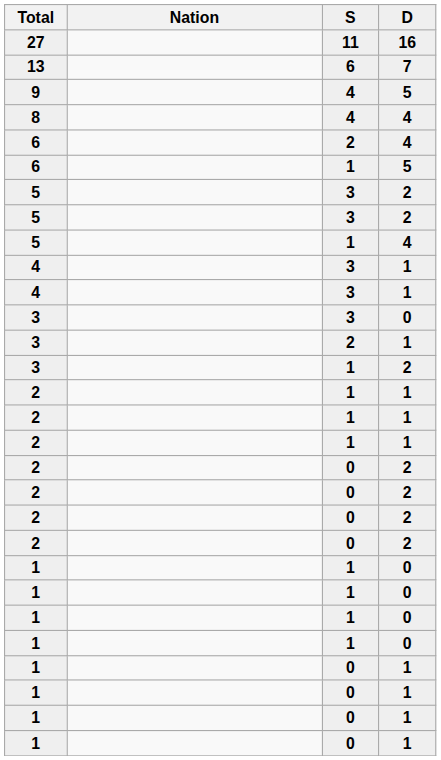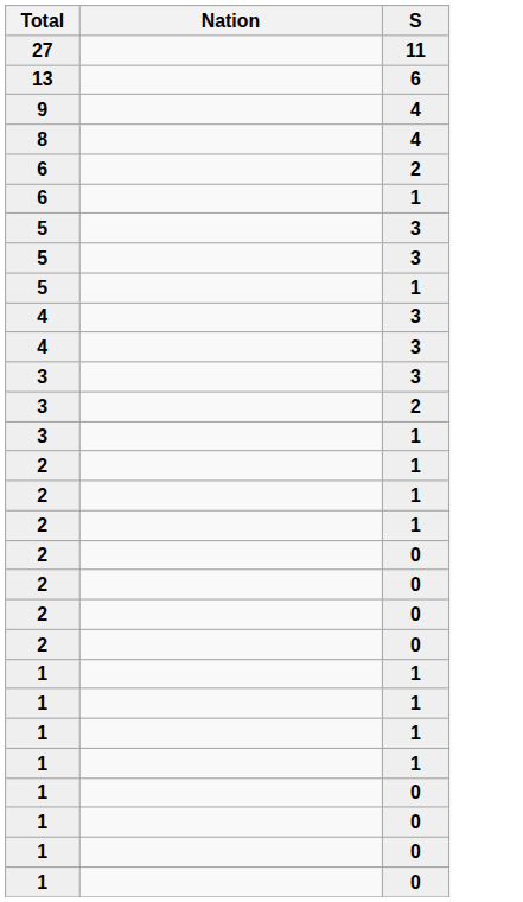 <table class="wikitable" style="font-size:90%;">
 <tr>
 <th width=50>Total</th>
 <th width=225>Nation</th>
 <th width=45 style="background:#efefef"> S </th>
-<th width=45 style="background:#efefef"> D </th>
 </tr>
 <tr align=center>
 <td bgcolor=#efefef><strong>27</strong></td>
 <td align=left></td>
 <td bgcolor=#efefef><strong>11</strong></td>
-<td bgcolor=#efefef><strong>16</strong></td>
 </tr>
 <tr align=center>
 <td bgcolor=#efefef><strong>13</strong></td>
 <td align=left></td>
 <td bgcolor=#efefef><strong>6</strong></td>
-<td bgcolor=#efefef><strong>7</strong></td>
 </tr>
 <tr align=center>
 <td bgcolor=#efefef><strong>9</strong></td>
 <td align=left></td>
 <td bgcolor=#efefef><strong>4</strong></td>
-<td bgcolor=#efefef><strong>5</strong></td>
 </tr>
 <tr align=center>
 <td bgcolor=#efefef><strong>8</strong></td>
 <td align=left></td>
-<td bgcolor=#efefef><strong>4</strong></td>
 <td bgcolor=#efefef><strong>4</strong></td>
 </tr>
 <tr align=center>
 <td bgcolor=#efefef><strong>6</strong></td>
 <td align=left></td>
 <td bgcolor=#efefef><strong>2</strong></td>
-<td bgcolor=#efefef><strong>4</strong></td>
 </tr>
 <tr align=center>
 <td bgcolor=#efefef><strong>6</strong></td>
 <td align=left></td>
 <td bgcolor=#efefef><strong>1</strong></td>
-<td bgcolor=#efefef><strong>5</strong></td>
 </tr>
 <tr align=center>
 <td bgcolor=#efefef><strong>5</strong></td>
 <td align=left></td>
 <td bgcolor=#efefef><strong>3</strong></td>
-<td bgcolor=#efefef><strong>2</strong></td>
 </tr>
 <tr align=center>
 <td bgcolor=#efefef><strong>5</strong></td>
 <td align=left></td>
 <td bgcolor=#efefef><strong>3</strong></td>
-<td bgcolor=#efefef><strong>2</strong></td>
 </tr>
 <tr align=center>
 <td bgcolor=#efefef><strong>5</strong></td>
 <td align=left></td>
-<td bgcolor=#efefef><strong>1</strong></td>
-<td bgcolor=#efefef><strong>4</strong></td>
-</tr>
-<tr align=center>
-<td bgcolor=#efefef><strong>4</strong></td>
-<td align=left></td>
-<td bgcolor=#efefef><strong>3</strong></td>
 <td bgcolor=#efefef><strong>1</strong></td>
 </tr>
 <tr align=center>
 <td bgcolor=#efefef><strong>4</strong></td>
 <td align=left></td>
 <td bgcolor=#efefef><strong>3</strong></td>
-<td bgcolor=#efefef><strong>1</strong></td>
+</tr>
+<tr align=center>
+<td bgcolor=#efefef><strong>4</strong></td>
+<td align=left></td>
+<td bgcolor=#efefef><strong>3</strong></td>
 </tr>
 <tr align=center>
 <td bgcolor=#efefef><strong>3</strong></td>
 <td align=left></td>
 <td bgcolor=#efefef><strong>3</strong></td>
-<td bgcolor=#efefef><strong>0</strong></td>
 </tr>
 <tr align=center>
 <td bgcolor=#efefef><strong>3</strong></td>
 <td align=left></td>
 <td bgcolor=#efefef><strong>2</strong></td>
-<td bgcolor=#efefef><strong>1</strong></td>
 </tr>
 <tr align=center>
 <td bgcolor=#efefef><strong>3</strong></td>
 <td align=left></td>
-<td bgcolor=#efefef><strong>1</strong></td>
-<td bgcolor=#efefef><strong>2</strong></td>
-</tr>
-<tr align=center>
-<td bgcolor=#efefef><strong>2</strong></td>
-<td align=left></td>
-<td bgcolor=#efefef><strong>1</strong></td>
 <td bgcolor=#efefef><strong>1</strong></td>
 </tr>
 <tr align=center>
 <td bgcolor=#efefef><strong>2</strong></td>
 <td align=left></td>
 <td bgcolor=#efefef><strong>1</strong></td>
+</tr>
+<tr align=center>
+<td bgcolor=#efefef><strong>2</strong></td>
+<td align=left></td>
 <td bgcolor=#efefef><strong>1</strong></td>
 </tr>
 <tr align=center>
 <td bgcolor=#efefef><strong>2</strong></td>
 <td align=left></td>
 <td bgcolor=#efefef><strong>1</strong></td>
-<td bgcolor=#efefef><strong>1</strong></td>
 </tr>
 <tr align=center>
 <td bgcolor=#efefef><strong>2</strong></td>
 <td align=left></td>
 <td bgcolor=#efefef><strong>0</strong></td>
-<td bgcolor=#efefef><strong>2</strong></td>
 </tr>
 <tr align=center>
 <td bgcolor=#efefef><strong>2</strong></td>
 <td align=left></td>
 <td bgcolor=#efefef><strong>0</strong></td>
-<td bgcolor=#efefef><strong>2</strong></td>
 </tr>
 <tr align=center>
 <td bgcolor=#efefef><strong>2</strong></td>
 <td align=left></td>
 <td bgcolor=#efefef><strong>0</strong></td>
-<td bgcolor=#efefef><strong>2</strong></td>
 </tr>
 <tr align=center>
 <td bgcolor=#efefef><strong>2</strong></td>
 <td align=left></td>
-<td bgcolor=#efefef><strong>0</strong></td>
-<td bgcolor=#efefef><strong>2</strong></td>
-</tr>
-<tr align=center>
-<td bgcolor=#efefef><strong>1</strong></td>
-<td align=left></td>
-<td bgcolor=#efefef><strong>1</strong></td>
 <td bgcolor=#efefef><strong>0</strong></td>
 </tr>
 <tr align=center>
 <td bgcolor=#efefef><strong>1</strong></td>
 <td align=left></td>
 <td bgcolor=#efefef><strong>1</strong></td>
-<td bgcolor=#efefef><strong>0</strong></td>
 </tr>
 <tr align=center>
 <td bgcolor=#efefef><strong>1</strong></td>
 <td align=left></td>
 <td bgcolor=#efefef><strong>1</strong></td>
-<td bgcolor=#efefef><strong>0</strong></td>
 </tr>
 <tr align=center>
 <td bgcolor=#efefef><strong>1</strong></td>
 <td align=left></td>
 <td bgcolor=#efefef><strong>1</strong></td>
+</tr>
+<tr align=center>
+<td bgcolor=#efefef><strong>1</strong></td>
+<td align=left></td>
+<td bgcolor=#efefef><strong>1</strong></td>
+</tr>
+<tr align=center>
+<td bgcolor=#efefef><strong>1</strong></td>
+<td align=left></td>
 <td bgcolor=#efefef><strong>0</strong></td>
 </tr>
 <tr align=center>
 <td bgcolor=#efefef><strong>1</strong></td>
 <td align=left></td>
 <td bgcolor=#efefef><strong>0</strong></td>
-<td bgcolor=#efefef><strong>1</strong></td>
 </tr>
 <tr align=center>
 <td bgcolor=#efefef><strong>1</strong></td>
 <td align=left></td>
 <td bgcolor=#efefef><strong>0</strong></td>
-<td bgcolor=#efefef><strong>1</strong></td>
 </tr>
 <tr align=center>
 <td bgcolor=#efefef><strong>1</strong></td>
 <td align=left></td>
 <td bgcolor=#efefef><strong>0</strong></td>
-<td bgcolor=#efefef><strong>1</strong></td>
-</tr>
-<tr align=center>
-<td bgcolor=#efefef><strong>1</strong></td>
-<td align=left></td>
-<td bgcolor=#efefef><strong>0</strong></td>
-<td bgcolor=#efefef><strong>1</strong></td>
 </tr>
 </table>
